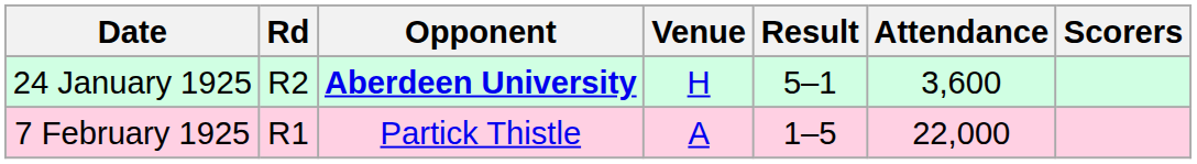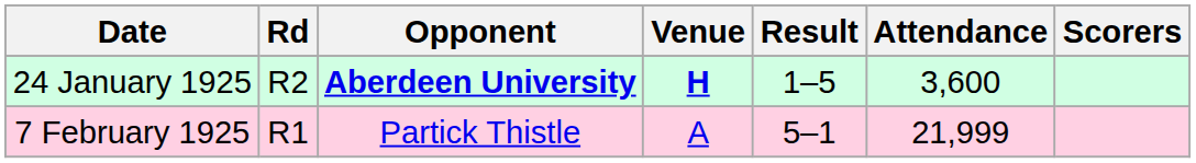 <table class="wikitable sortable" style="font-size:95%; text-align:center">
 <tr>
 <th>Date</th>
 <th>Rd</th>
 <th>Opponent</th>
 <th>Venue</th>
 <th>Result</th>
 <th>Attendance</th>
 <th>Scorers</th>
 </tr>
 <tr bgcolor = "#d0ffe3">
 <td>24 January 1925</td>
 <td>R2</td>
 <td><strong><a href='#'>Aberdeen University</a></strong></td>
-<td><a href='#'>H</a></td>
-<td>5–1</td>
+<td><strong><a href='#'>H</a></strong></td>
+<td>1–5</td>
 <td>3,600</td>
 <td></td>
 </tr>
 <tr bgcolor = "#ffd0e3">
 <td>7 February 1925</td>
 <td>R1</td>
 <td><a href='#'>Partick Thistle</a></td>
 <td><a href='#'>A</a></td>
-<td>1–5</td>
-<td>22,000</td>
+<td>5–1</td>
+<td>21,999</td>
 <td></td>
 </tr>
 </table>
